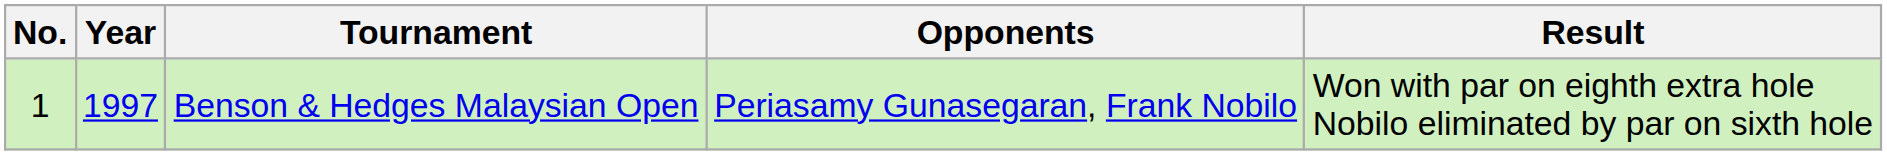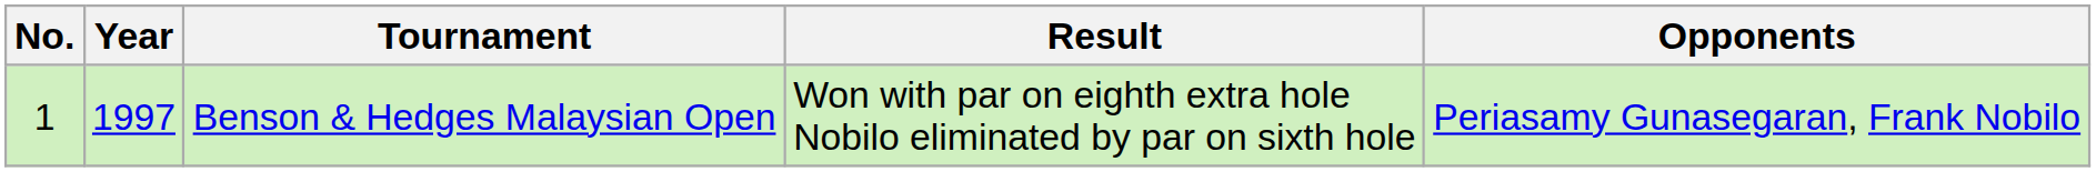 <table class="wikitable" style="font-size:95%;">
 <tr>
 <th>No.</th>
 <th>Year</th>
 <th>Tournament</th>
+<th>Result</th>
 <th>Opponents</th>
-<th>Result</th>
 </tr>
 <tr style="background:#D0F0C0;">
 <td align=center>1</td>
 <td><a href='#'>1997</a></td>
 <td><a href='#'>Benson & Hedges Malaysian Open</a></td>
+<td>Won with par on eighth extra hole<br>Nobilo eliminated by par on sixth hole</td>
 <td> <a href='#'>Periasamy Gunasegaran</a>,  <a href='#'>Frank Nobilo</a></td>
-<td>Won with par on eighth extra hole<br>Nobilo eliminated by par on sixth hole</td>
 </tr>
 </table>
